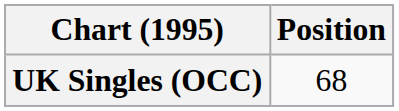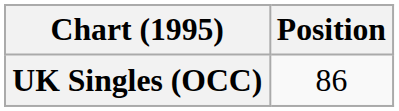 <table class="wikitable plainrowheaders" style="text-align:center">
 <tr>
 <th>Chart (1995)</th>
 <th>Position</th>
 </tr>
 <tr>
 <th scope="row">UK Singles (OCC)</th>
-<td>68</td>
+<td>86</td>
 </tr>
 </table>
